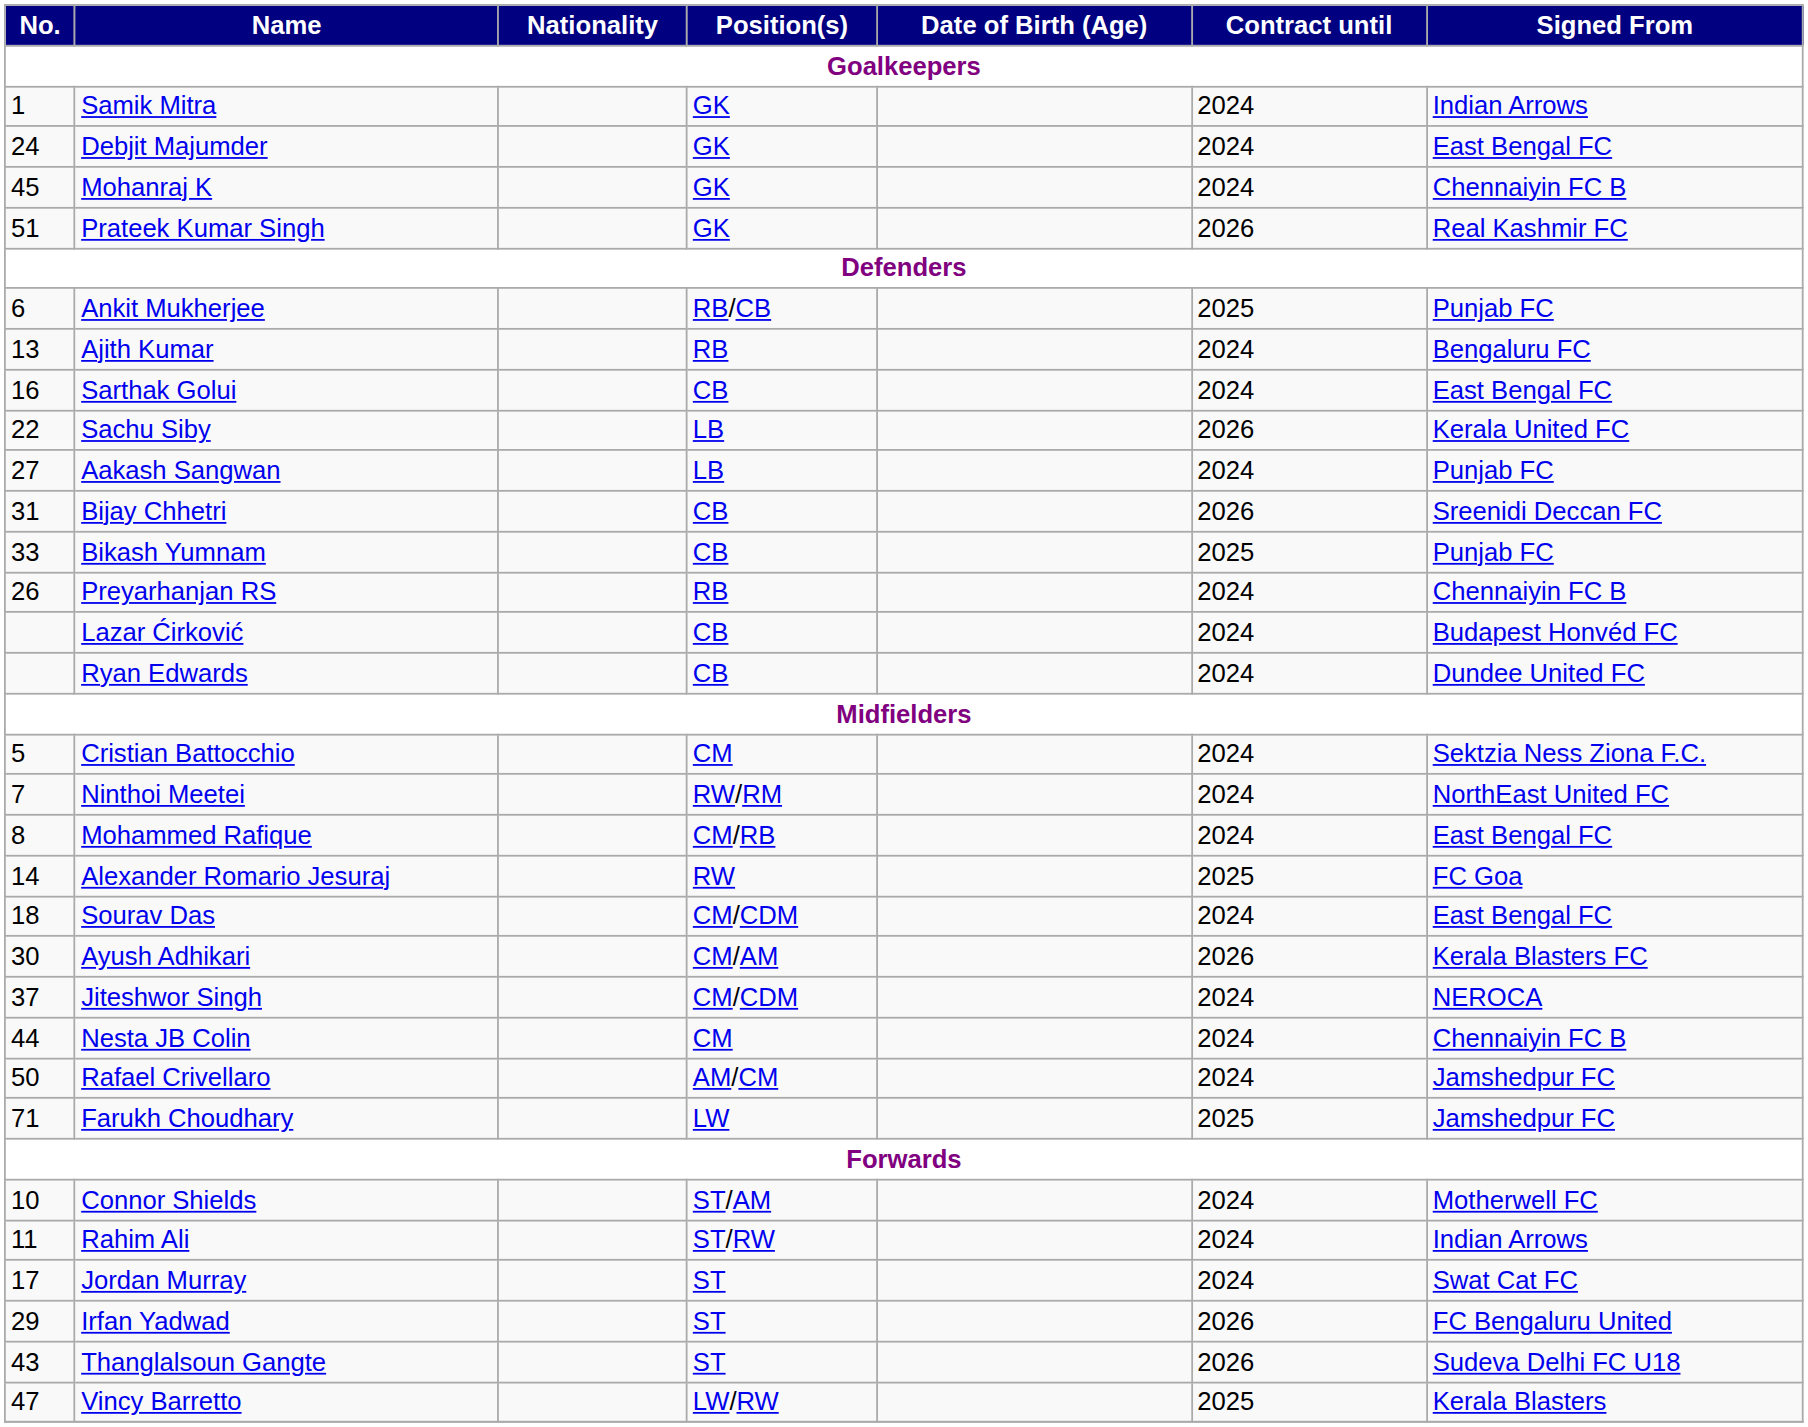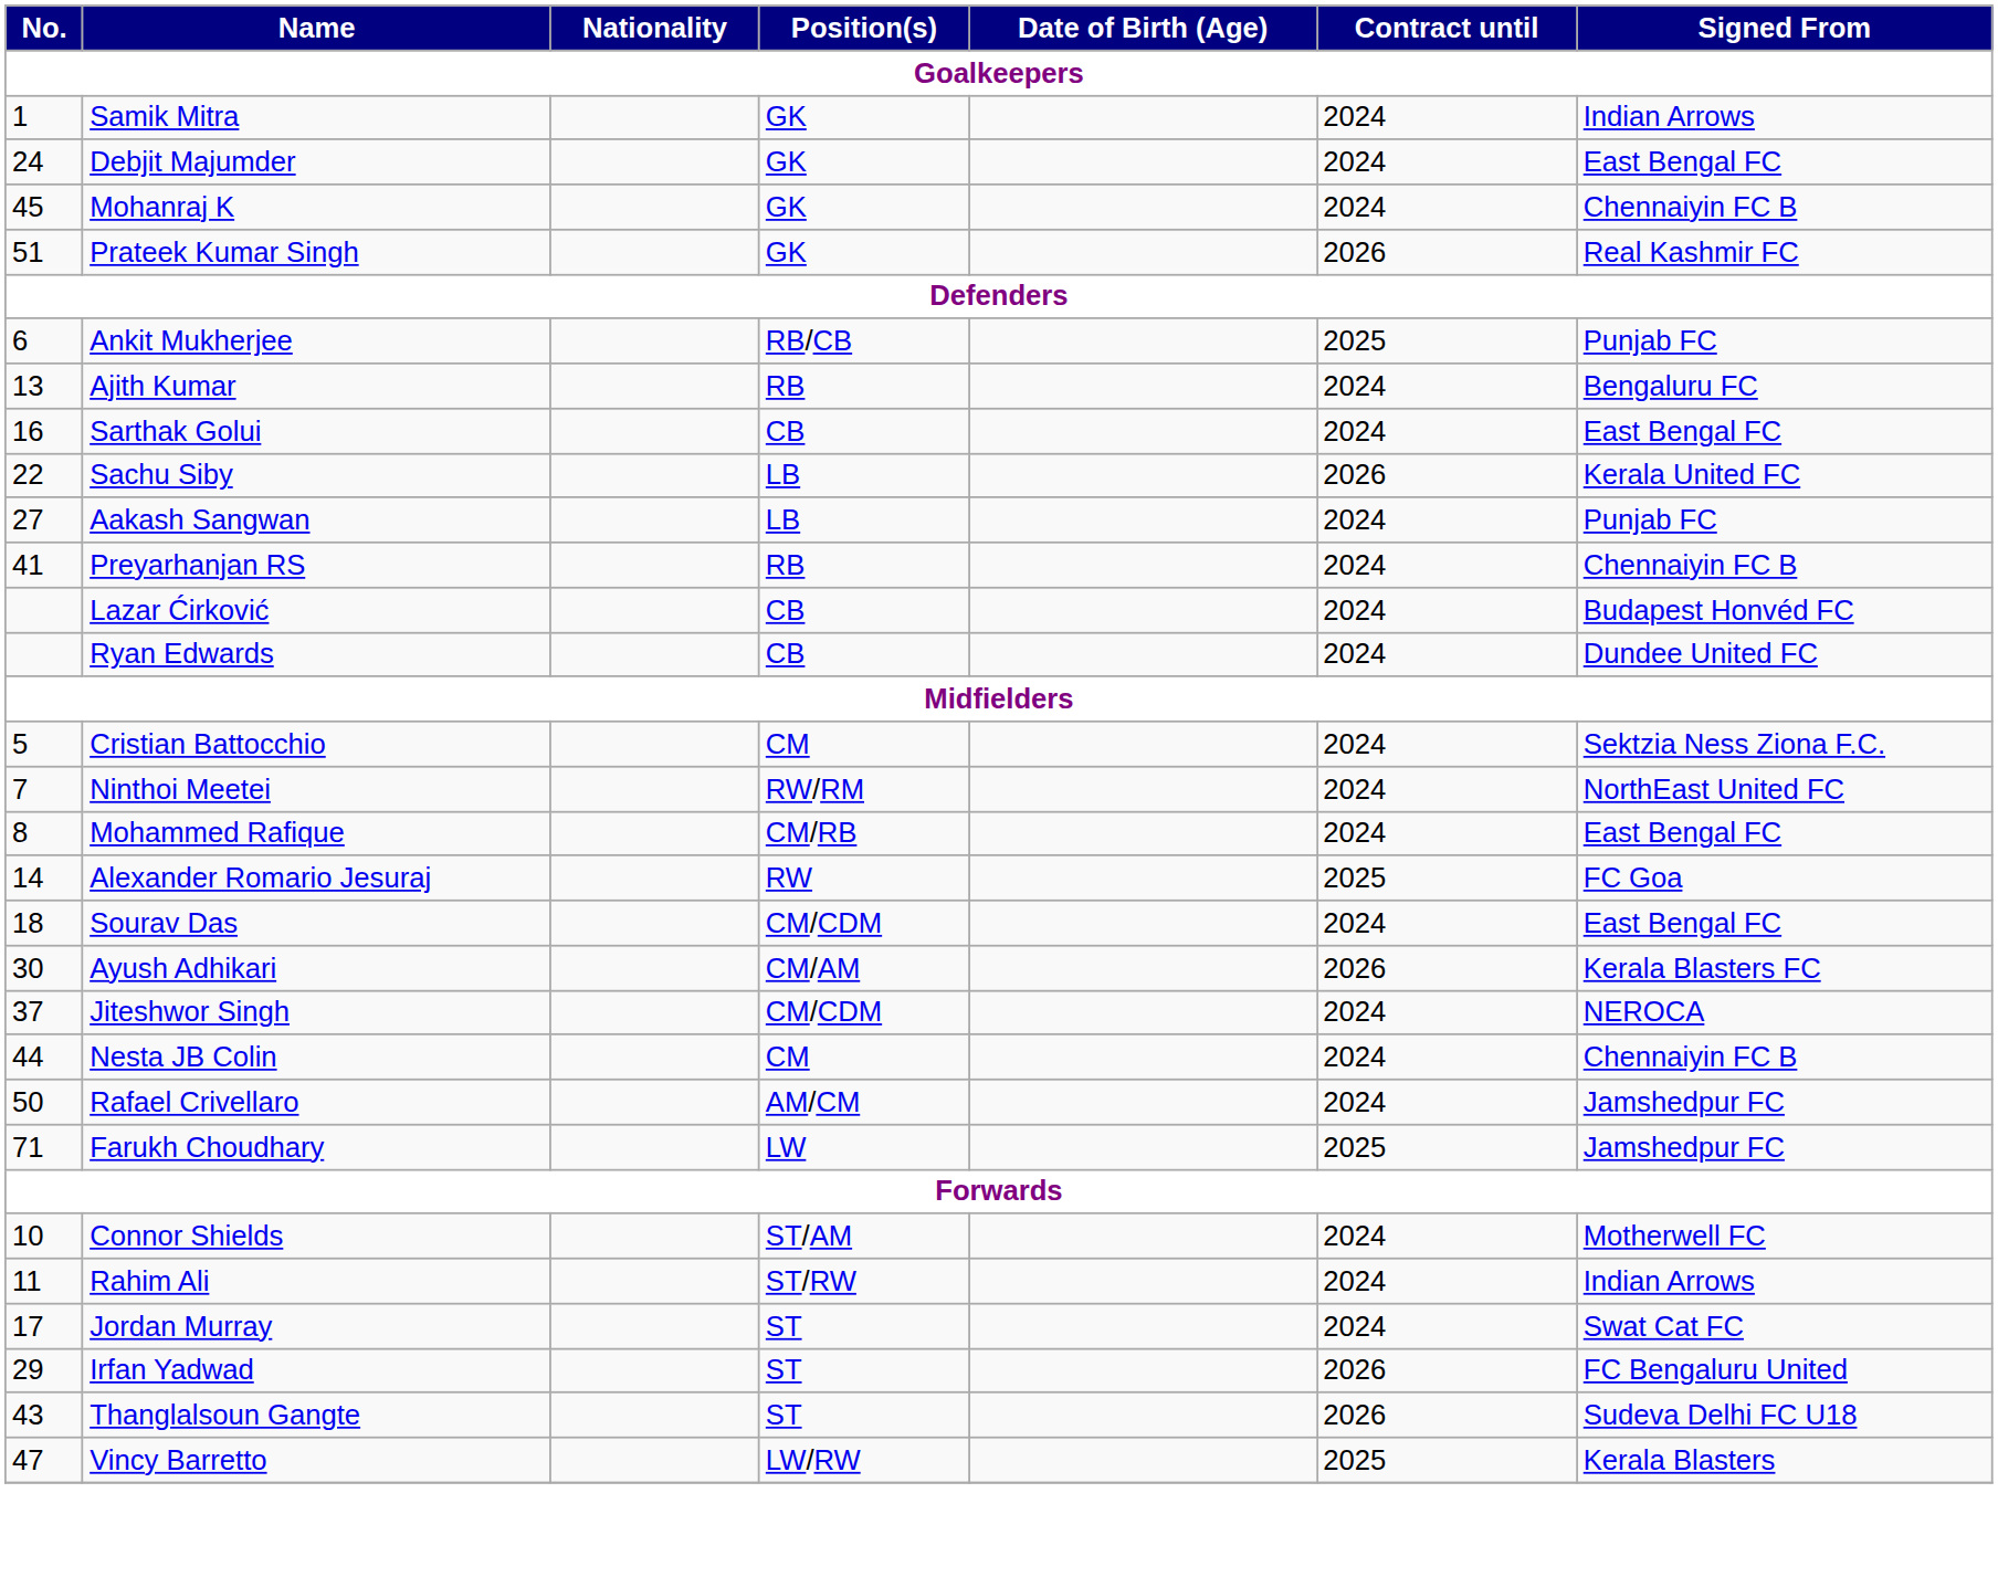 <table class="wikitable" style="text-align:left; font-size:90%; width:80%;">
 <tr>
 <th style="background:#000080; color:white; text-align:center;">No.</th>
 <th style="background:#000080; color:white; text-align:center;">Name</th>
 <th style="background:#000080; color:white; text-align:center;">Nationality</th>
 <th style="background:#000080; color:white; text-align:center;">Position(s)</th>
 <th style="background:#000080; color:white; text-align:center;">Date of Birth (Age)</th>
 <th style="background:#000080; color:white; text-align:center;">Contract until</th>
 <th style="background:#000080; color:white;">Signed From</th>
 </tr>
 <tr>
 <th colspan="7" style="background:white; color:	#800080; text-align:center;">Goalkeepers</th>
 </tr>
 <tr>
 <td>1</td>
 <td><a href='#'>Samik Mitra</a></td>
 <td></td>
 <td><a href='#'>GK</a></td>
 <td></td>
 <td>2024</td>
 <td> <a href='#'>Indian Arrows</a></td>
 </tr>
 <tr>
 <td>24</td>
 <td><a href='#'>Debjit Majumder</a></td>
 <td></td>
 <td><a href='#'>GK</a></td>
 <td></td>
 <td>2024</td>
 <td> <a href='#'>East Bengal FC</a></td>
 </tr>
 <tr>
 <td>45</td>
 <td><a href='#'>Mohanraj K</a></td>
 <td></td>
 <td><a href='#'>GK</a></td>
 <td></td>
 <td>2024</td>
 <td> <a href='#'>Chennaiyin FC B</a></td>
 </tr>
 <tr>
 <td>51</td>
 <td><a href='#'>Prateek Kumar Singh</a></td>
 <td></td>
 <td><a href='#'>GK</a></td>
 <td></td>
 <td>2026</td>
 <td> <a href='#'>Real Kashmir FC</a></td>
 </tr>
 <tr>
 <th colspan="7" style="background:	white; color:#800080; text-align:center;">Defenders</th>
 </tr>
 <tr>
 <td>6</td>
 <td><a href='#'>Ankit Mukherjee</a></td>
 <td></td>
 <td><a href='#'>RB</a>/<a href='#'>CB</a></td>
 <td></td>
 <td>2025</td>
 <td> <a href='#'>Punjab FC</a></td>
 </tr>
 <tr>
 <td>13</td>
 <td><a href='#'>Ajith Kumar</a></td>
 <td></td>
 <td><a href='#'>RB</a></td>
 <td></td>
 <td>2024</td>
 <td> <a href='#'>Bengaluru FC</a></td>
 </tr>
 <tr>
 <td>16</td>
 <td><a href='#'>Sarthak Golui</a></td>
 <td></td>
 <td><a href='#'>CB</a></td>
 <td></td>
 <td>2024</td>
 <td> <a href='#'>East Bengal FC</a></td>
 </tr>
 <tr>
 <td>22</td>
 <td><a href='#'>Sachu Siby</a></td>
 <td></td>
 <td><a href='#'>LB</a></td>
 <td></td>
 <td>2026</td>
 <td> <a href='#'>Kerala United FC</a></td>
 </tr>
 <tr>
 <td>27</td>
 <td><a href='#'>Aakash Sangwan</a></td>
 <td></td>
 <td><a href='#'>LB</a></td>
 <td></td>
 <td>2024</td>
 <td> <a href='#'>Punjab FC</a></td>
 </tr>
 <tr>
-<td>31</td>
-<td><a href='#'>Bijay Chhetri</a></td>
-<td></td>
-<td><a href='#'>CB</a></td>
-<td></td>
-<td>2026</td>
-<td> <a href='#'>Sreenidi Deccan FC</a></td>
-</tr>
-<tr>
-<td>33</td>
-<td><a href='#'>Bikash Yumnam</a></td>
-<td></td>
-<td><a href='#'>CB</a></td>
-<td></td>
-<td>2025</td>
-<td> <a href='#'>Punjab FC</a></td>
-</tr>
-<tr>
-<td>26</td>
+<td>41</td>
 <td><a href='#'>Preyarhanjan RS</a></td>
 <td></td>
 <td><a href='#'>RB</a></td>
 <td></td>
 <td>2024</td>
 <td> <a href='#'>Chennaiyin FC B</a></td>
 </tr>
 <tr>
 <td></td>
 <td><a href='#'>Lazar Ćirković</a></td>
 <td></td>
 <td><a href='#'>CB</a></td>
 <td></td>
 <td>2024</td>
 <td> <a href='#'>Budapest Honvéd FC</a></td>
 </tr>
 <tr>
 <td></td>
 <td><a href='#'>Ryan Edwards</a></td>
 <td></td>
 <td><a href='#'>CB</a></td>
 <td></td>
 <td>2024</td>
 <td> <a href='#'>Dundee United FC</a></td>
 </tr>
 <tr>
 <th colspan="7" style="background:	white; color:#800080; text-align:center;">Midfielders</th>
 </tr>
 <tr>
 <td>5</td>
 <td><a href='#'>Cristian Battocchio</a></td>
 <td></td>
 <td><a href='#'>CM</a></td>
 <td></td>
 <td>2024</td>
 <td> <a href='#'>Sektzia Ness Ziona F.C.</a></td>
 </tr>
 <tr>
 <td>7</td>
 <td><a href='#'>Ninthoi Meetei</a></td>
 <td></td>
 <td><a href='#'>RW</a>/<a href='#'>RM</a></td>
 <td></td>
 <td>2024</td>
 <td> <a href='#'>NorthEast United FC</a></td>
 </tr>
 <tr>
 <td>8</td>
 <td><a href='#'>Mohammed Rafique</a></td>
 <td></td>
 <td><a href='#'>CM</a>/<a href='#'>RB</a></td>
 <td></td>
 <td>2024</td>
 <td> <a href='#'>East Bengal FC</a></td>
 </tr>
 <tr>
 <td>14</td>
 <td><a href='#'>Alexander Romario Jesuraj</a></td>
 <td></td>
 <td><a href='#'>RW</a></td>
 <td></td>
 <td>2025</td>
 <td> <a href='#'>FC Goa</a></td>
 </tr>
 <tr>
 <td>18</td>
 <td><a href='#'>Sourav Das</a></td>
 <td></td>
 <td><a href='#'>CM</a>/<a href='#'>CDM</a></td>
 <td></td>
 <td>2024</td>
 <td> <a href='#'>East Bengal FC</a></td>
 </tr>
 <tr>
 <td>30</td>
 <td><a href='#'>Ayush Adhikari</a></td>
 <td></td>
 <td><a href='#'>CM</a>/<a href='#'>AM</a></td>
 <td></td>
 <td>2026</td>
 <td> <a href='#'>Kerala Blasters FC</a></td>
 </tr>
 <tr>
 <td>37</td>
 <td><a href='#'>Jiteshwor Singh</a></td>
 <td></td>
 <td><a href='#'>CM</a>/<a href='#'>CDM</a></td>
 <td></td>
 <td>2024</td>
 <td> <a href='#'>NEROCA</a></td>
 </tr>
 <tr>
 <td>44</td>
 <td><a href='#'>Nesta JB Colin</a></td>
 <td></td>
 <td><a href='#'>CM</a></td>
 <td></td>
 <td>2024</td>
 <td> <a href='#'>Chennaiyin FC B</a></td>
 </tr>
 <tr>
 <td>50</td>
 <td><a href='#'>Rafael Crivellaro</a></td>
 <td></td>
 <td><a href='#'>AM</a>/<a href='#'>CM</a></td>
 <td></td>
 <td>2024</td>
 <td> <a href='#'>Jamshedpur FC</a></td>
 </tr>
 <tr>
 <td>71</td>
 <td><a href='#'>Farukh Choudhary</a></td>
 <td></td>
 <td><a href='#'>LW</a></td>
 <td></td>
 <td>2025</td>
 <td> <a href='#'>Jamshedpur FC</a></td>
 </tr>
 <tr>
 <th colspan="7" style="background:	white; color:#800080; text-align:center;">Forwards</th>
 </tr>
 <tr>
 <td>10</td>
 <td><a href='#'>Connor Shields</a></td>
 <td></td>
 <td><a href='#'>ST</a>/<a href='#'>AM</a></td>
 <td></td>
 <td>2024</td>
 <td> <a href='#'>Motherwell FC</a></td>
 </tr>
 <tr>
 <td>11</td>
 <td><a href='#'>Rahim Ali</a></td>
 <td></td>
 <td><a href='#'>ST</a>/<a href='#'>RW</a></td>
 <td></td>
 <td>2024</td>
 <td> <a href='#'>Indian Arrows</a></td>
 </tr>
 <tr>
 <td>17</td>
 <td><a href='#'>Jordan Murray</a></td>
 <td></td>
 <td><a href='#'>ST</a></td>
 <td></td>
 <td>2024</td>
 <td> <a href='#'>Swat Cat FC</a></td>
 </tr>
 <tr>
 <td>29</td>
 <td><a href='#'>Irfan Yadwad</a></td>
 <td></td>
 <td><a href='#'>ST</a></td>
 <td></td>
 <td>2026</td>
 <td> <a href='#'>FC Bengaluru United</a></td>
 </tr>
 <tr>
 <td>43</td>
 <td><a href='#'>Thanglalsoun Gangte</a></td>
 <td></td>
 <td><a href='#'>ST</a></td>
 <td></td>
 <td>2026</td>
 <td> <a href='#'>Sudeva Delhi FC U18</a></td>
 </tr>
 <tr>
 <td>47</td>
 <td><a href='#'>Vincy Barretto</a></td>
 <td></td>
 <td><a href='#'>LW</a>/<a href='#'>RW</a></td>
 <td></td>
 <td>2025</td>
 <td> <a href='#'>Kerala Blasters</a></td>
 </tr>
 <tr>
 </tr>
 </table>
